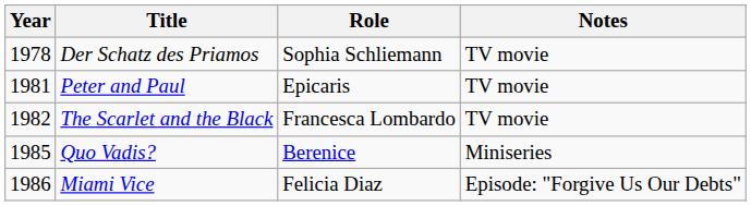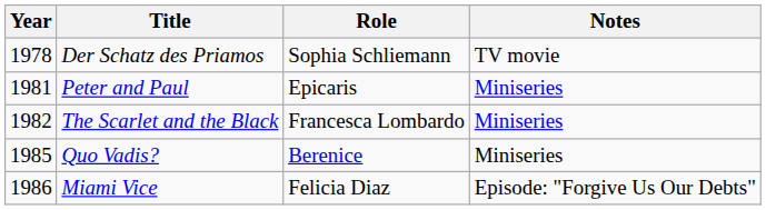 <table class="wikitable">
 <tr>
 <th>Year</th>
 <th>Title</th>
 <th>Role</th>
 <th>Notes</th>
 </tr>
 <tr>
 <td>1978</td>
 <td><em>Der Schatz des Priamos</em></td>
 <td>Sophia Schliemann</td>
 <td>TV movie</td>
 </tr>
 <tr>
 <td>1981</td>
 <td><em><a href='#'>Peter and Paul</a></em></td>
 <td>Epicaris</td>
-<td>TV movie</td>
+<td><a href='#'>Miniseries</a></td>
 </tr>
 <tr>
 <td>1982</td>
 <td><em><a href='#'>The Scarlet and the Black</a></em></td>
 <td>Francesca Lombardo</td>
-<td>TV movie</td>
+<td><a href='#'>Miniseries</a></td>
 </tr>
 <tr>
 <td>1985</td>
 <td><em><a href='#'>Quo Vadis?</a></em></td>
 <td><a href='#'>Berenice</a></td>
 <td>Miniseries</td>
 </tr>
 <tr>
 <td>1986</td>
 <td><em><a href='#'>Miami Vice</a></em></td>
 <td>Felicia Diaz</td>
 <td>Episode: "Forgive Us Our Debts"</td>
 </tr>
 </table>
